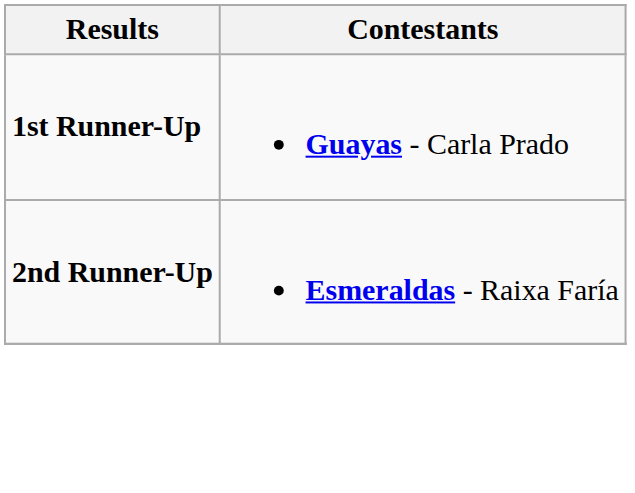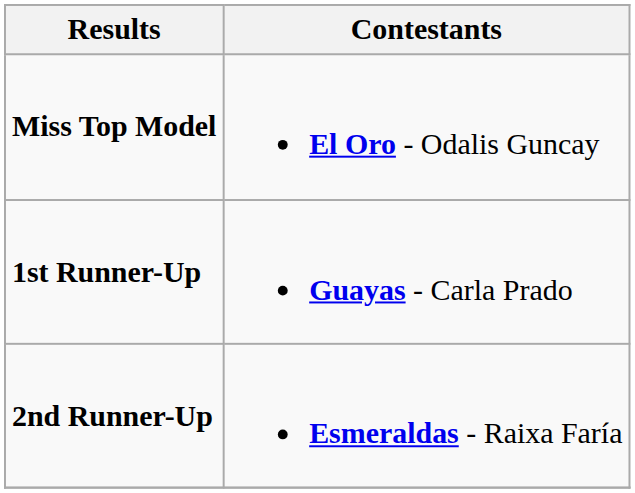 <table class="wikitable" style="font-size: 95%;">
 <tr>
 <th>Results</th>
 <th>Contestants</th>
+</tr>
+<tr>
+<td><strong>Miss Top Model</strong></td>
+<td><br><ul><li><strong> <a href='#'>El Oro</a></strong> - Odalis Guncay</li></ul></td>
 </tr>
 <tr>
 <td><strong>1st Runner-Up</strong></td>
 <td><br><ul><li><strong> <a href='#'>Guayas</a></strong> - Carla Prado</li></ul></td>
 </tr>
 <tr>
 <td><strong>2nd Runner-Up</strong></td>
 <td><br><ul><li><strong>  <a href='#'>Esmeraldas</a></strong> - Raixa Faría</li></ul></td>
 </tr>
 <tr>
 </tr>
 </table>
